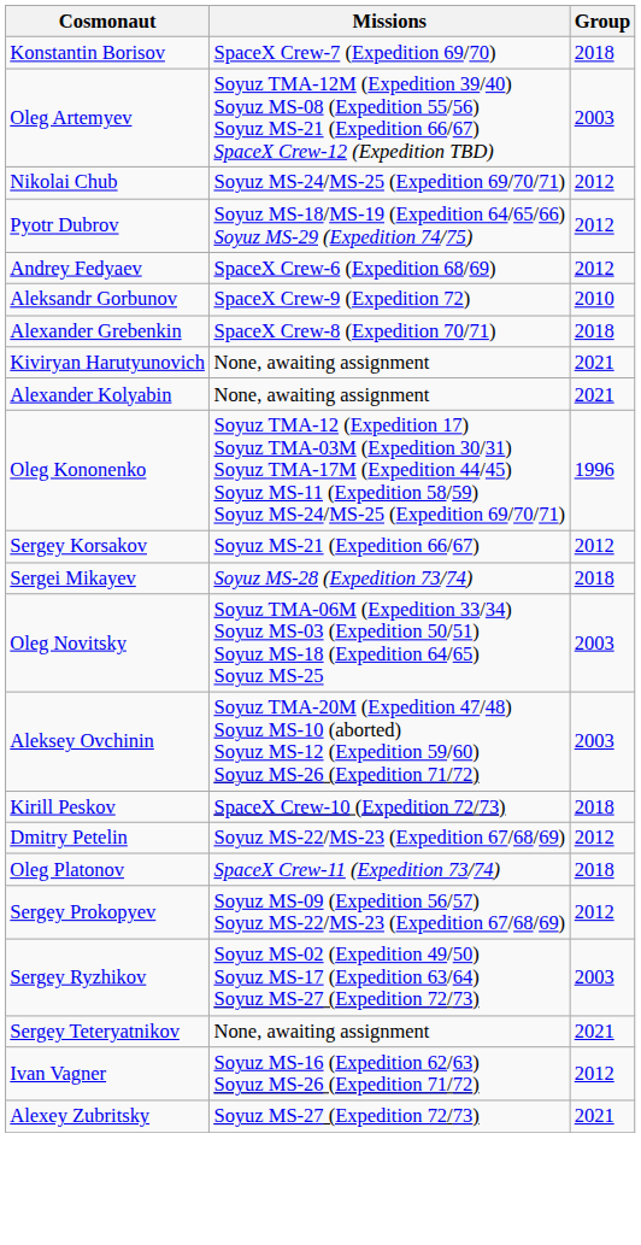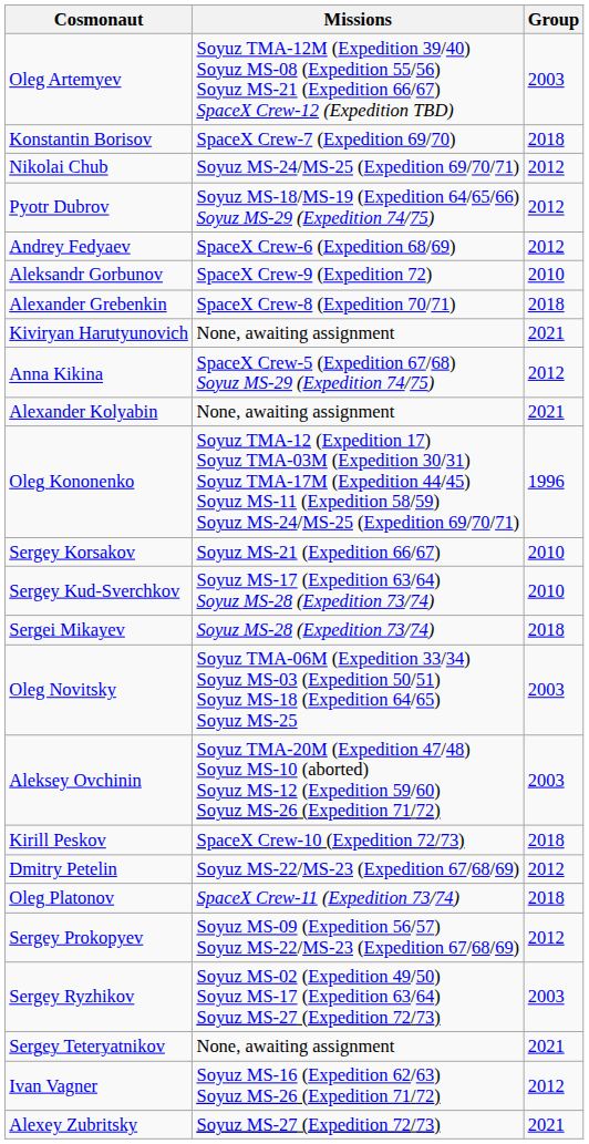 <table class="wikitable sticky-header">
 <tr>
 <th>Cosmonaut</th>
 <th>Missions</th>
 <th>Group</th>
 </tr>
 <tr>
+<td><a href='#'>Oleg Artemyev</a></td>
+<td><a href='#'>Soyuz TMA-12M</a> (<a href='#'>Expedition 39</a>/<a href='#'>40</a>)<br><a href='#'>Soyuz MS-08</a> (<a href='#'>Expedition 55</a>/<a href='#'>56</a>)<br><a href='#'>Soyuz MS-21</a> (<a href='#'>Expedition 66</a>/<a href='#'>67</a>)<br><em><a href='#'>SpaceX Crew-12</a> (Expedition TBD)</em></td>
+<td><a href='#'>2003</a></td>
+</tr>
+<tr>
 <td><a href='#'>Konstantin Borisov</a></td>
 <td><a href='#'>SpaceX Crew-7</a> (<a href='#'>Expedition 69</a>/<a href='#'>70</a>)</td>
 <td><a href='#'>2018</a></td>
-</tr>
-<tr>
-<td><a href='#'>Oleg Artemyev</a></td>
-<td><a href='#'>Soyuz TMA-12M</a> (<a href='#'>Expedition 39</a>/<a href='#'>40</a>)<br><a href='#'>Soyuz MS-08</a> (<a href='#'>Expedition 55</a>/<a href='#'>56</a>)<br><a href='#'>Soyuz MS-21</a> (<a href='#'>Expedition 66</a>/<a href='#'>67</a>)<br><em><a href='#'>SpaceX Crew-12</a> (Expedition TBD)</em></td>
-<td><a href='#'>2003</a></td>
 </tr>
 <tr>
 <td><a href='#'>Nikolai Chub</a></td>
 <td><a href='#'>Soyuz MS-24</a>/<a href='#'>MS-25</a> (<a href='#'>Expedition 69</a>/<a href='#'>70</a>/<a href='#'>71</a>)</td>
 <td><a href='#'>2012</a></td>
 </tr>
 <tr>
 <td><a href='#'>Pyotr Dubrov</a></td>
 <td><a href='#'>Soyuz MS-18</a>/<a href='#'>MS-19</a> (<a href='#'>Expedition 64</a>/<a href='#'>65</a>/<a href='#'>66</a>)<br><em><a href='#'>Soyuz MS-29</a> (<a href='#'>Expedition 74</a>/<a href='#'>75</a>)</em></td>
 <td><a href='#'>2012</a></td>
 </tr>
 <tr>
 <td><a href='#'>Andrey Fedyaev</a></td>
 <td><a href='#'>SpaceX Crew-6</a> (<a href='#'>Expedition 68</a>/<a href='#'>69</a>)</td>
 <td><a href='#'>2012</a></td>
 </tr>
 <tr>
 <td><a href='#'>Aleksandr Gorbunov</a></td>
 <td><a href='#'>SpaceX Crew-9</a> (<a href='#'>Expedition 72</a>)</td>
 <td><a href='#'>2010</a></td>
 </tr>
 <tr>
 <td><a href='#'>Alexander Grebenkin</a></td>
 <td><a href='#'>SpaceX Crew-8</a> (<a href='#'>Expedition 70</a>/<a href='#'>71</a>)</td>
 <td><a href='#'>2018</a></td>
 </tr>
 <tr>
 <td><a href='#'>Kiviryan Harutyunovich</a></td>
 <td>None, awaiting assignment</td>
 <td><a href='#'>2021</a></td>
 </tr>
 <tr>
+<td><a href='#'>Anna Kikina</a><sup></sup></td>
+<td><a href='#'>SpaceX Crew-5</a> (<a href='#'>Expedition 67</a>/<a href='#'>68</a>)<br><em><a href='#'>Soyuz MS-29</a> (<a href='#'>Expedition 74</a>/<a href='#'>75</a>)</em></td>
+<td><a href='#'>2012</a></td>
+</tr>
+<tr>
 <td><a href='#'>Alexander Kolyabin</a></td>
 <td>None, awaiting assignment</td>
 <td><a href='#'>2021</a></td>
 </tr>
 <tr>
 <td><a href='#'>Oleg Kononenko</a></td>
 <td><a href='#'>Soyuz TMA-12</a> (<a href='#'>Expedition 17</a>)<br><a href='#'>Soyuz TMA-03M</a> (<a href='#'>Expedition 30</a>/<a href='#'>31</a>)<br><a href='#'>Soyuz TMA-17M</a> (<a href='#'>Expedition 44</a>/<a href='#'>45</a>)<br><a href='#'>Soyuz MS-11</a> (<a href='#'>Expedition 58</a>/<a href='#'>59</a>)<br><a href='#'>Soyuz MS-24</a>/<a href='#'>MS-25</a> (<a href='#'>Expedition 69</a>/<a href='#'>70</a>/<a href='#'>71</a>)</td>
 <td><a href='#'>1996</a></td>
 </tr>
 <tr>
 <td><a href='#'>Sergey Korsakov</a></td>
 <td><a href='#'>Soyuz MS-21</a> (<a href='#'>Expedition 66</a>/<a href='#'>67</a>)</td>
-<td><a href='#'>2012</a></td>
+<td><a href='#'>2010</a></td>
+</tr>
+<tr>
+<td><a href='#'>Sergey Kud-Sverchkov</a></td>
+<td><a href='#'>Soyuz MS-17</a> (<a href='#'>Expedition 63</a>/<a href='#'>64</a>)<br><em><a href='#'>Soyuz MS-28</a> (<a href='#'>Expedition 73</a>/<a href='#'>74</a>)</em></td>
+<td><a href='#'>2010</a></td>
 </tr>
 <tr>
 <td><a href='#'>Sergei Mikayev</a></td>
 <td><em><a href='#'>Soyuz MS-28</a> (<a href='#'>Expedition 73</a>/<a href='#'>74</a>)</em></td>
 <td><a href='#'>2018</a></td>
 </tr>
 <tr>
 <td><a href='#'>Oleg Novitsky</a></td>
 <td><a href='#'>Soyuz TMA-06M</a> (<a href='#'>Expedition 33</a>/<a href='#'>34</a>)<br><a href='#'>Soyuz MS-03</a> (<a href='#'>Expedition 50</a>/<a href='#'>51</a>)<br><a href='#'>Soyuz MS-18</a> (<a href='#'>Expedition 64</a>/<a href='#'>65</a>)<br><a href='#'>Soyuz MS-25</a></td>
 <td><a href='#'>2003</a></td>
 </tr>
 <tr>
 <td><a href='#'>Aleksey Ovchinin</a></td>
 <td><a href='#'>Soyuz TMA-20M</a> (<a href='#'>Expedition 47</a>/<a href='#'>48</a>)<br><a href='#'>Soyuz MS-10</a> (aborted)<br><a href='#'>Soyuz MS-12</a> (<a href='#'>Expedition 59</a>/<a href='#'>60</a>)<br><u><a href='#'>Soyuz MS-26</a> (<a href='#'>Expedition 71</a>/<a href='#'>72</a>)</u></td>
 <td><a href='#'>2003</a></td>
 </tr>
 <tr>
 <td><a href='#'>Kirill Peskov</a></td>
 <td><u><a href='#'>SpaceX Crew-10</a> (<a href='#'>Expedition 72</a>/<a href='#'>73</a>)</u></td>
 <td><a href='#'>2018</a></td>
 </tr>
 <tr>
 <td><a href='#'>Dmitry Petelin</a></td>
 <td><a href='#'>Soyuz MS-22</a>/<a href='#'>MS-23</a> (<a href='#'>Expedition 67</a>/<a href='#'>68</a>/<a href='#'>69</a>)</td>
 <td><a href='#'>2012</a></td>
 </tr>
 <tr>
 <td><a href='#'>Oleg Platonov</a></td>
 <td><em><a href='#'>SpaceX Crew-11</a> (<a href='#'>Expedition 73</a>/<a href='#'>74</a>)</em></td>
 <td><a href='#'>2018</a></td>
 </tr>
 <tr>
 <td><a href='#'>Sergey Prokopyev</a></td>
 <td><a href='#'>Soyuz MS-09</a> (<a href='#'>Expedition 56</a>/<a href='#'>57</a>)<br><a href='#'>Soyuz MS-22</a>/<a href='#'>MS-23</a> (<a href='#'>Expedition 67</a>/<a href='#'>68</a>/<a href='#'>69</a>)</td>
 <td><a href='#'>2012</a></td>
 </tr>
 <tr>
 <td><a href='#'>Sergey Ryzhikov</a></td>
 <td><a href='#'>Soyuz MS-02</a> (<a href='#'>Expedition 49</a>/<a href='#'>50</a>)<br><a href='#'>Soyuz MS-17</a> (<a href='#'>Expedition 63</a>/<a href='#'>64</a>)<br><u><a href='#'>Soyuz MS-27</a> (<a href='#'>Expedition 72</a>/<a href='#'>73</a>)</u></td>
 <td><a href='#'>2003</a></td>
 </tr>
 <tr>
 <td><a href='#'>Sergey Teteryatnikov</a></td>
 <td>None, awaiting assignment</td>
 <td><a href='#'>2021</a></td>
 </tr>
 <tr>
 <td><a href='#'>Ivan Vagner</a></td>
 <td><a href='#'>Soyuz MS-16</a> (<a href='#'>Expedition 62</a>/<a href='#'>63</a>)<br><u><a href='#'>Soyuz MS-26</a> (<a href='#'>Expedition 71</a>/<a href='#'>72</a>)</u></td>
 <td><a href='#'>2012</a></td>
 </tr>
 <tr>
 <td><a href='#'>Alexey Zubritsky</a></td>
 <td><u><a href='#'>Soyuz MS-27</a> (<a href='#'>Expedition 72</a>/<a href='#'>73</a>)</u></td>
 <td><a href='#'>2021</a></td>
 </tr>
 </table>
